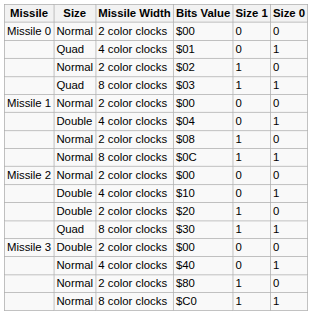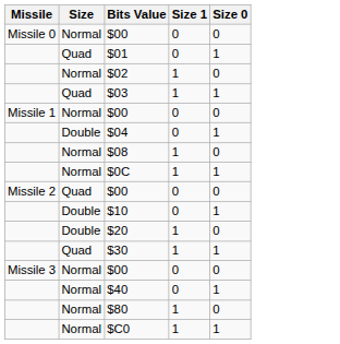 <table class="wikitable">
 <tr>
 <th>Missile</th>
 <th>Size</th>
-<th>Missile Width</th>
 <th>Bits Value</th>
 <th>Size 1</th>
 <th>Size 0</th>
 </tr>
 <tr>
 <td>Missile 0</td>
 <td>Normal</td>
-<td>2 color clocks</td>
 <td>$00</td>
 <td>0</td>
 <td>0</td>
 </tr>
 <tr>
 <td></td>
 <td>Quad</td>
-<td>4 color clocks</td>
 <td>$01</td>
 <td>0</td>
 <td>1</td>
 </tr>
 <tr>
 <td></td>
 <td>Normal</td>
-<td>2 color clocks</td>
 <td>$02</td>
 <td>1</td>
 <td>0</td>
 </tr>
 <tr>
 <td></td>
 <td>Quad</td>
-<td>8 color clocks</td>
 <td>$03</td>
 <td>1</td>
 <td>1</td>
 </tr>
 <tr>
 <td>Missile 1</td>
 <td>Normal</td>
-<td>2 color clocks</td>
 <td>$00</td>
 <td>0</td>
 <td>0</td>
 </tr>
 <tr>
 <td></td>
 <td>Double</td>
-<td>4 color clocks</td>
 <td>$04</td>
 <td>0</td>
 <td>1</td>
 </tr>
 <tr>
 <td></td>
 <td>Normal</td>
-<td>2 color clocks</td>
 <td>$08</td>
 <td>1</td>
 <td>0</td>
 </tr>
 <tr>
 <td></td>
 <td>Normal</td>
-<td>8 color clocks</td>
 <td>$0C</td>
 <td>1</td>
 <td>1</td>
 </tr>
 <tr>
 <td>Missile 2</td>
-<td>Normal</td>
-<td>2 color clocks</td>
+<td>Quad</td>
 <td>$00</td>
 <td>0</td>
 <td>0</td>
 </tr>
 <tr>
 <td></td>
 <td>Double</td>
-<td>4 color clocks</td>
 <td>$10</td>
 <td>0</td>
 <td>1</td>
 </tr>
 <tr>
 <td></td>
 <td>Double</td>
-<td>2 color clocks</td>
 <td>$20</td>
 <td>1</td>
 <td>0</td>
 </tr>
 <tr>
 <td></td>
 <td>Quad</td>
-<td>8 color clocks</td>
 <td>$30</td>
 <td>1</td>
 <td>1</td>
 </tr>
 <tr>
 <td>Missile 3</td>
-<td>Double</td>
-<td>2 color clocks</td>
+<td>Normal</td>
 <td>$00</td>
 <td>0</td>
 <td>0</td>
 </tr>
 <tr>
 <td></td>
 <td>Normal</td>
-<td>4 color clocks</td>
 <td>$40</td>
 <td>0</td>
 <td>1</td>
 </tr>
 <tr>
 <td></td>
 <td>Normal</td>
-<td>2 color clocks</td>
 <td>$80</td>
 <td>1</td>
 <td>0</td>
 </tr>
 <tr>
 <td></td>
 <td>Normal</td>
-<td>8 color clocks</td>
 <td>$C0</td>
 <td>1</td>
 <td>1</td>
 </tr>
 </table>
